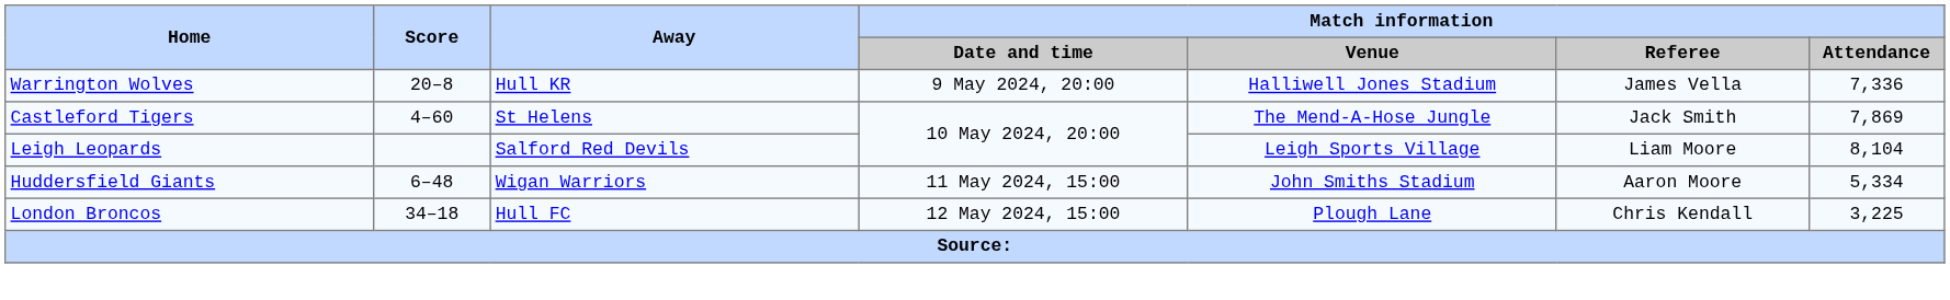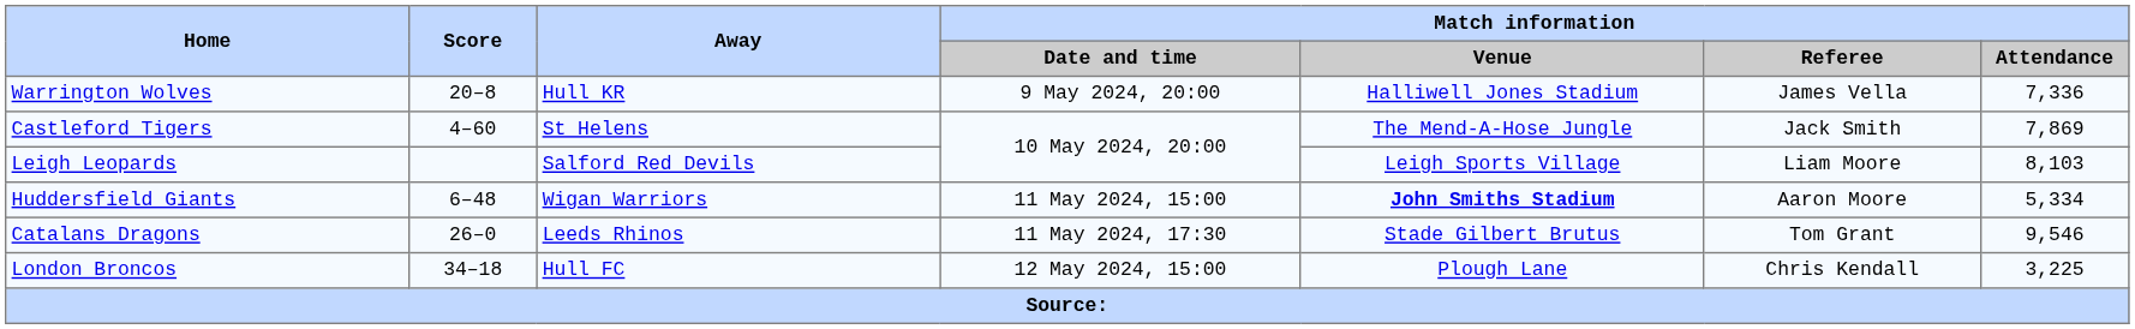 <table border=1 style="border-collapse:collapse; font-size:90%; text-align:center;" cellpadding=3 cellspacing=0 width=100%>
 <tr style="background:#C1D8ff;">
 <th scope="col" rowspan=2 width=19%>Home</th>
 <th scope="col" rowspan=2 width=6%>Score</th>
 <th scope="col" rowspan=2 width=19%>Away</th>
 <th colspan=4>Match information</th>
 </tr>
 <tr style="background:#CCCCCC;">
 <th scope="col" width=17%>Date and time</th>
 <th scope="col" width=19%>Venue</th>
 <th scope="col" width=13%>Referee</th>
 <th scope="col" width=7%>Attendance</th>
 </tr>
 <tr style="background:#F5FAFF;">
 <td style="text-align:left;"> <a href='#'>Warrington Wolves</a></td>
 <td>20–8</td>
 <td style="text-align:left;"> <a href='#'>Hull KR</a></td>
 <td>9 May 2024, 20:00</td>
 <td><a href='#'>Halliwell Jones Stadium</a></td>
 <td>James Vella</td>
 <td>7,336</td>
 </tr>
 <tr style="background:#F5FAFF;">
 <td style="text-align:left;"> <a href='#'>Castleford Tigers</a></td>
 <td>4–60</td>
 <td style="text-align:left;"> <a href='#'>St Helens</a></td>
 <td Rowspan=2>10 May 2024, 20:00</td>
 <td><a href='#'>The Mend-A-Hose Jungle</a></td>
 <td>Jack Smith</td>
 <td>7,869</td>
 </tr>
 <tr style="background:#F5FAFF;">
 <td style="text-align:left;"> <a href='#'>Leigh Leopards</a></td>
 <td></td>
 <td style="text-align:left;"> <a href='#'>Salford Red Devils</a></td>
 <td><a href='#'>Leigh Sports Village</a></td>
 <td>Liam Moore</td>
-<td>8,104</td>
+<td>8,103</td>
 </tr>
 <tr style="background:#F5FAFF;">
 <td style="text-align:left;"> <a href='#'>Huddersfield Giants</a></td>
 <td>6–48</td>
 <td style="text-align:left;"> <a href='#'>Wigan Warriors</a></td>
 <td>11 May 2024, 15:00</td>
-<td><a href='#'>John Smiths Stadium</a></td>
+<td><strong><a href='#'>John Smiths Stadium</a></strong></td>
 <td>Aaron Moore</td>
 <td>5,334</td>
+</tr>
+<tr style="background:#F5FAFF;">
+<td style="text-align:left;"> <a href='#'>Catalans Dragons</a></td>
+<td>26–0</td>
+<td style="text-align:left;"> <a href='#'>Leeds Rhinos</a></td>
+<td>11 May 2024, 17:30</td>
+<td><a href='#'>Stade Gilbert Brutus</a></td>
+<td>Tom Grant</td>
+<td>9,546</td>
 </tr>
 <tr style="background:#F5FAFF;">
 <td style="text-align:left;"> <a href='#'>London Broncos</a></td>
 <td>34–18</td>
 <td style="text-align:left;"> <a href='#'>Hull FC</a></td>
 <td>12 May 2024, 15:00</td>
 <td><a href='#'>Plough Lane</a></td>
 <td>Chris Kendall</td>
 <td>3,225</td>
 </tr>
 <tr style="background:#c1d8ff;">
 <th colspan=7>Source:</th>
 </tr>
 </table>
